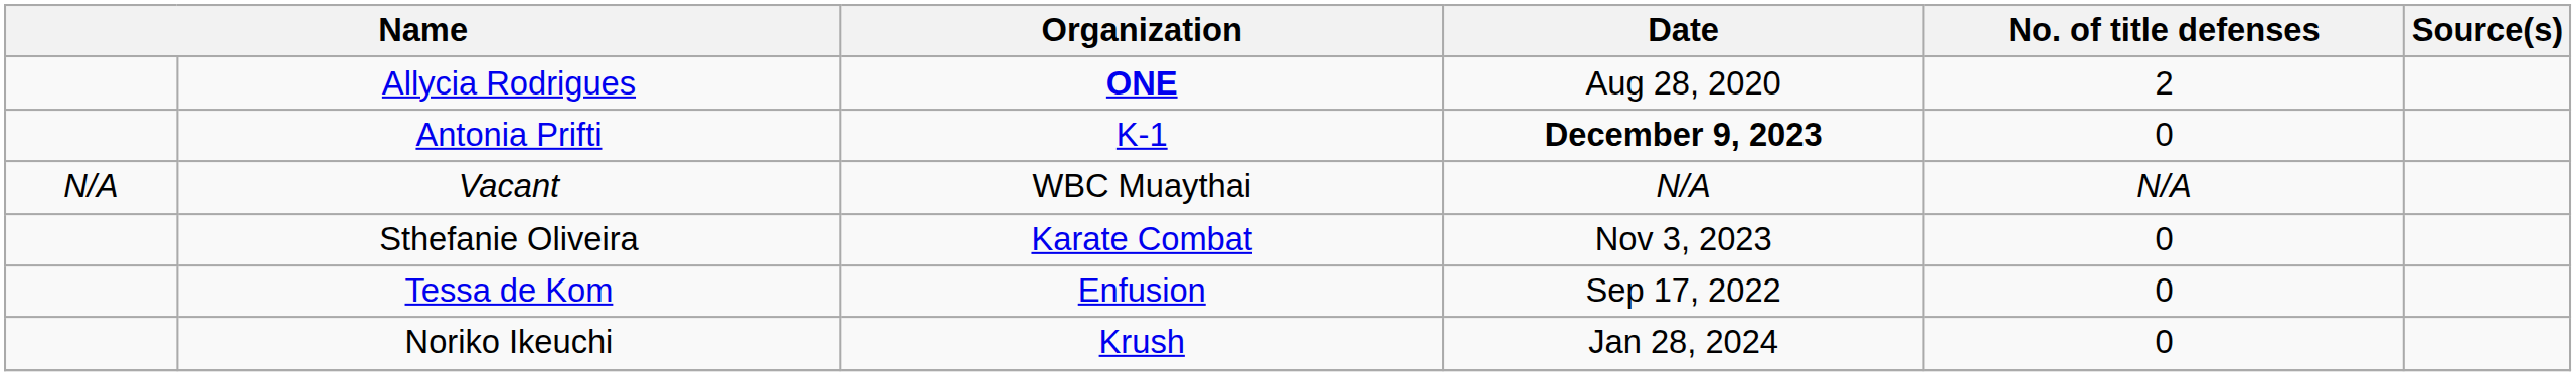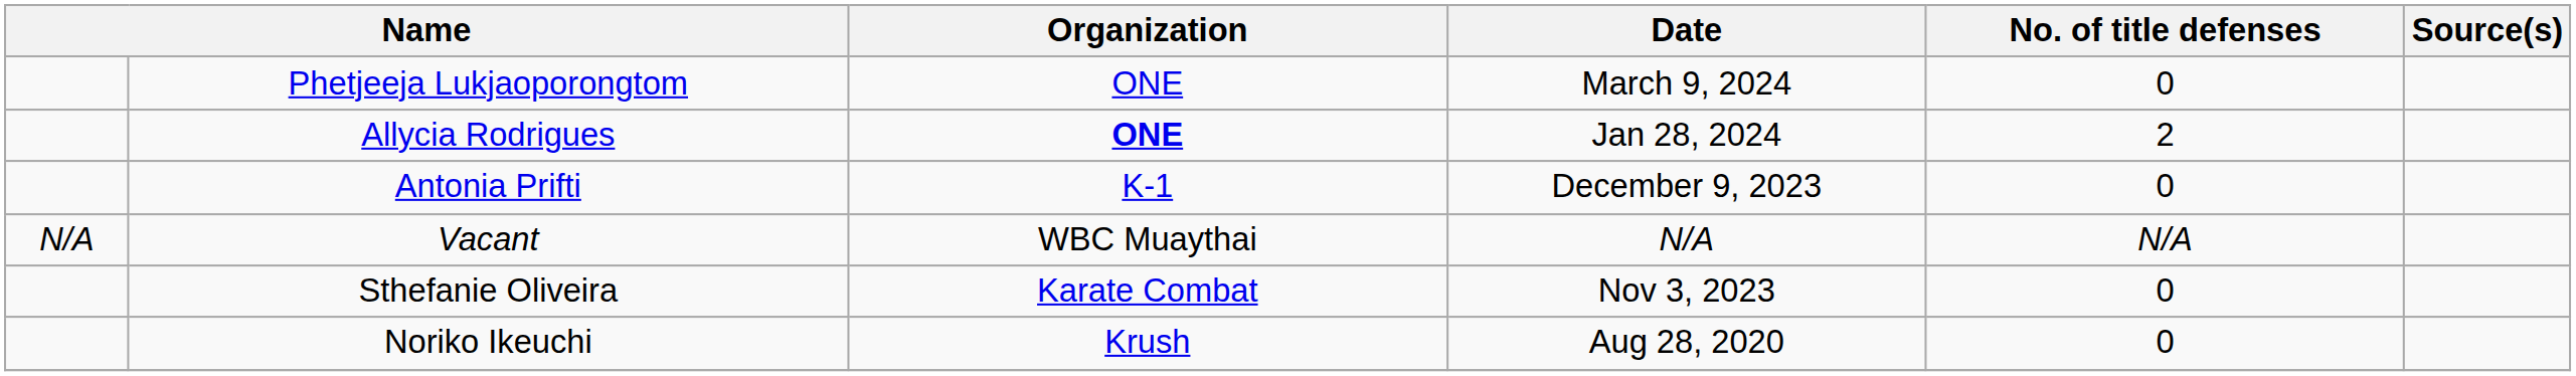 <table class="wikitable" style="width:99%; text-align:center;">
 <tr>
 <th colspan="2" style="width:35%;">Name</th>
 <th style="width:25%;">Organization</th>
 <th width=20%>Date</th>
 <th width=20%>No. of title defenses</th>
 <th>Source(s)</th>
 </tr>
 <tr>
 <td><br></td>
+<td><a href='#'>Phetjeeja Lukjaoporongtom</a></td>
+<td><a href='#'>ONE</a> <br></td>
+<td>March 9, 2024</td>
+<td>0</td>
+<td></td>
+</tr>
+<tr>
+<td><br></td>
 <td><a href='#'>Allycia Rodrigues</a></td>
 <td><strong><a href='#'>ONE</a> <br></strong></td>
-<td>Aug 28, 2020</td>
+<td>Jan 28, 2024</td>
 <td>2</td>
 <td></td>
 </tr>
 <tr>
 <td><br></td>
 <td><a href='#'>Antonia Prifti</a></td>
 <td><a href='#'>K-1</a></td>
-<td><strong>December 9, 2023</strong></td>
+<td>December 9, 2023</td>
 <td>0</td>
 <td></td>
 </tr>
 <tr>
 <td><em>N/A</em></td>
 <td><em>Vacant</em></td>
 <td>WBC Muaythai</td>
 <td><em>N/A</em></td>
 <td><em>N/A</em></td>
 <td></td>
 </tr>
 <tr>
 <td><br></td>
 <td>Sthefanie Oliveira</td>
 <td><a href='#'>Karate Combat</a></td>
 <td>Nov 3, 2023</td>
 <td>0</td>
 <td></td>
 </tr>
 <tr>
 <td><br></td>
-<td><a href='#'>Tessa de Kom</a> <br></td>
-<td><a href='#'>Enfusion</a></td>
-<td>Sep 17, 2022</td>
-<td>0</td>
-<td></td>
-</tr>
-<tr>
-<td><br></td>
 <td>Noriko Ikeuchi</td>
 <td><a href='#'>Krush</a></td>
-<td>Jan 28, 2024</td>
+<td>Aug 28, 2020</td>
 <td>0</td>
 <td></td>
 </tr>
 <tr>
 </tr>
 </table>
